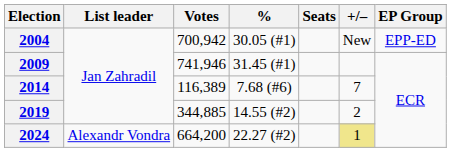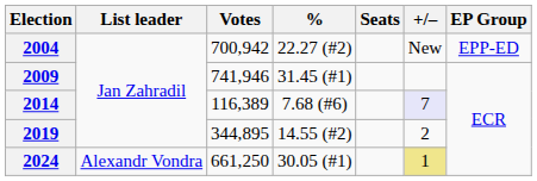 <table class="wikitable" style="text-align:center;">
 <tr>
 <th>Election</th>
 <th>List leader</th>
 <th>Votes</th>
 <th>%</th>
 <th>Seats</th>
 <th>+/–</th>
 <th>EP Group</th>
 </tr>
 <tr>
 <th><a href='#'>2004</a></th>
 <td rowspan=4><a href='#'>Jan Zahradil</a></td>
 <td>700,942</td>
-<td>30.05 (#1)</td>
+<td>22.27 (#2)</td>
 <td></td>
 <td>New</td>
 <td><a href='#'>EPP-ED</a></td>
 </tr>
 <tr>
 <th><a href='#'>2009</a></th>
 <td>741,946</td>
 <td>31.45 (#1)</td>
 <td></td>
 <td></td>
 <td rowspan=4><a href='#'>ECR</a></td>
 </tr>
 <tr>
 <th><a href='#'>2014</a></th>
 <td>116,389</td>
 <td>7.68 (#6)</td>
 <td></td>
-<td> 7</td>
+<td style="background: lavender;"> 7</td>
 </tr>
 <tr>
 <th><a href='#'>2019</a></th>
-<td>344,885</td>
+<td>344,895</td>
 <td>14.55 (#2)</td>
 <td></td>
 <td> 2</td>
 </tr>
 <tr>
 <th><a href='#'>2024</a></th>
 <td><a href='#'>Alexandr Vondra</a></td>
-<td>664,200</td>
-<td>22.27 (#2)</td>
+<td>661,250</td>
+<td>30.05 (#1)</td>
 <td></td>
 <td style="background: khaki;"> 1</td>
 </tr>
 </table>
